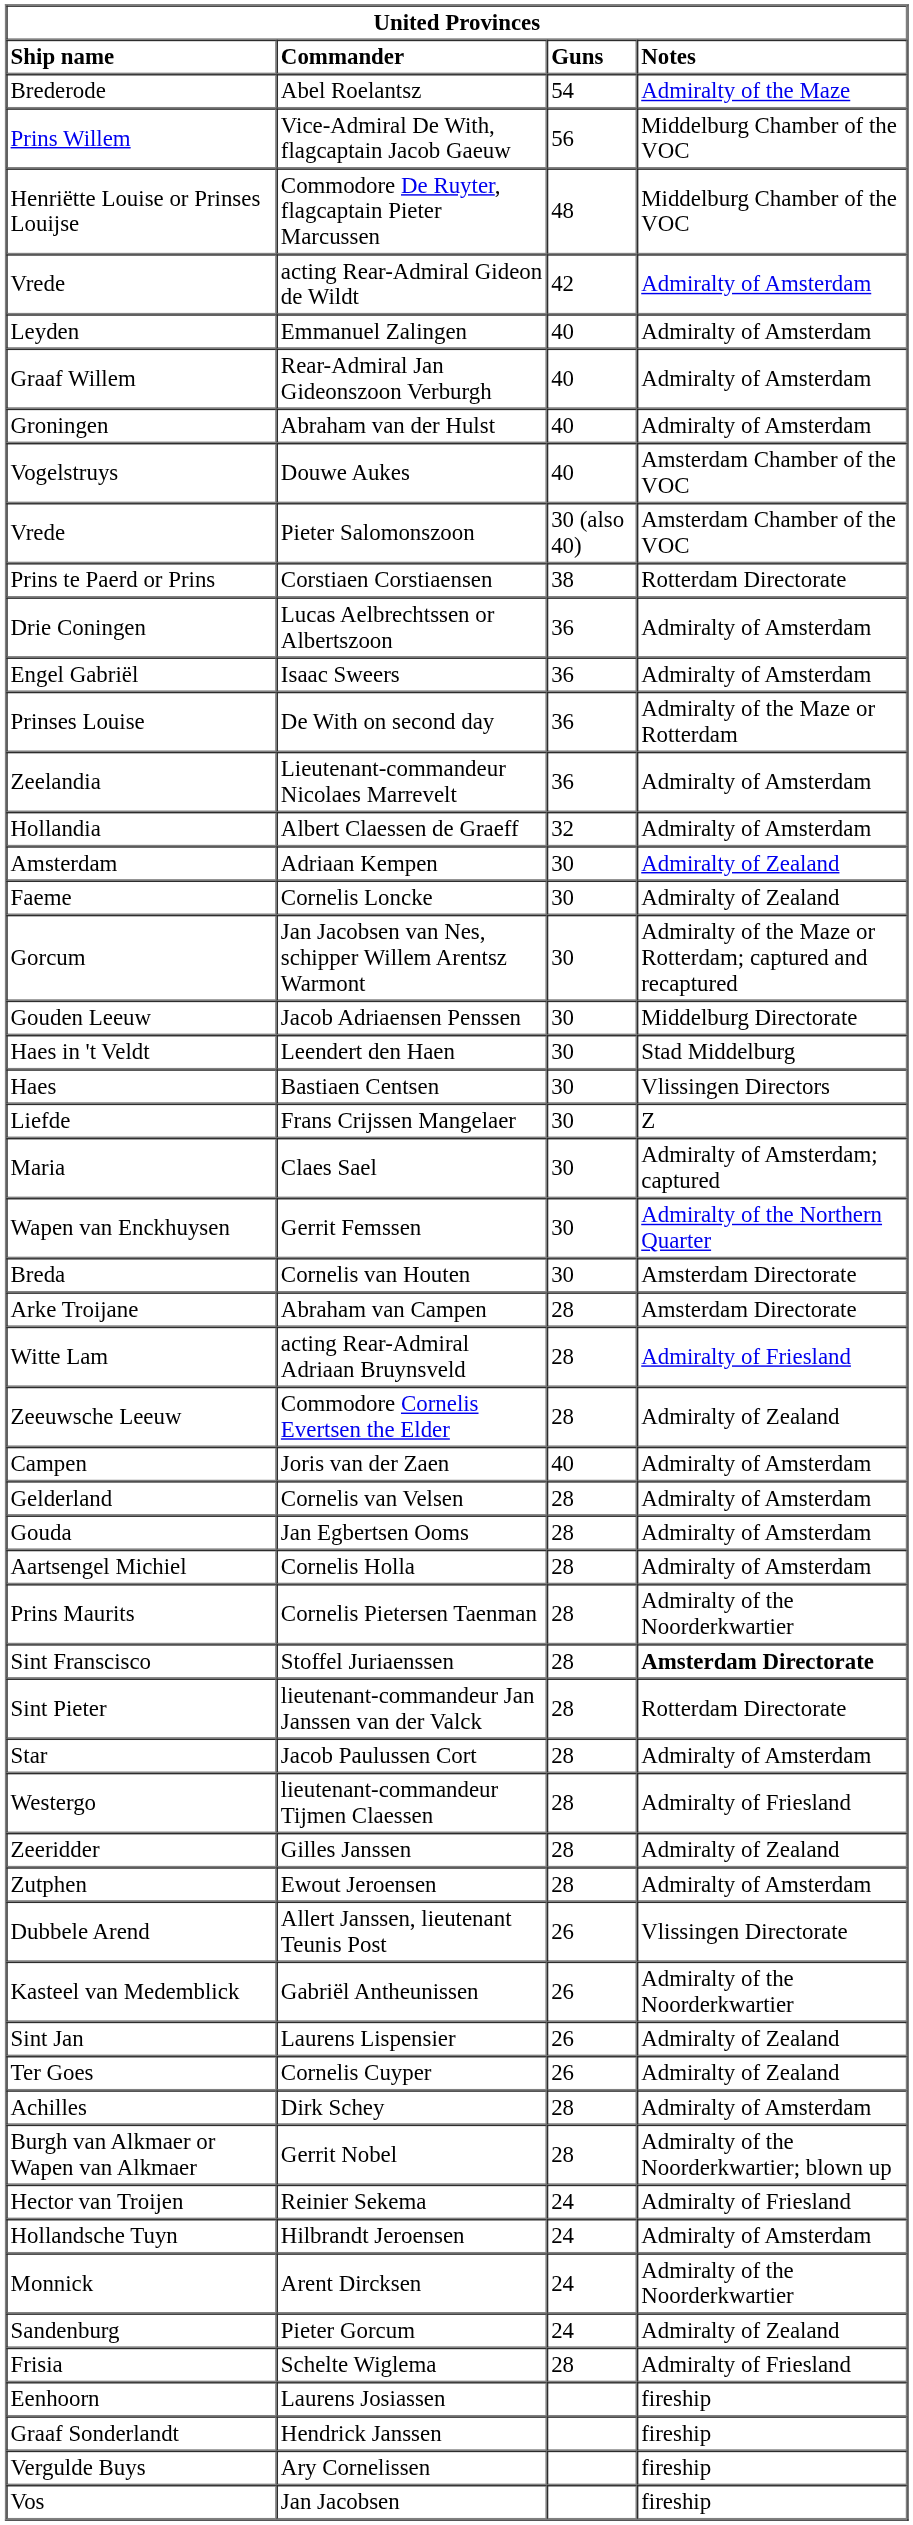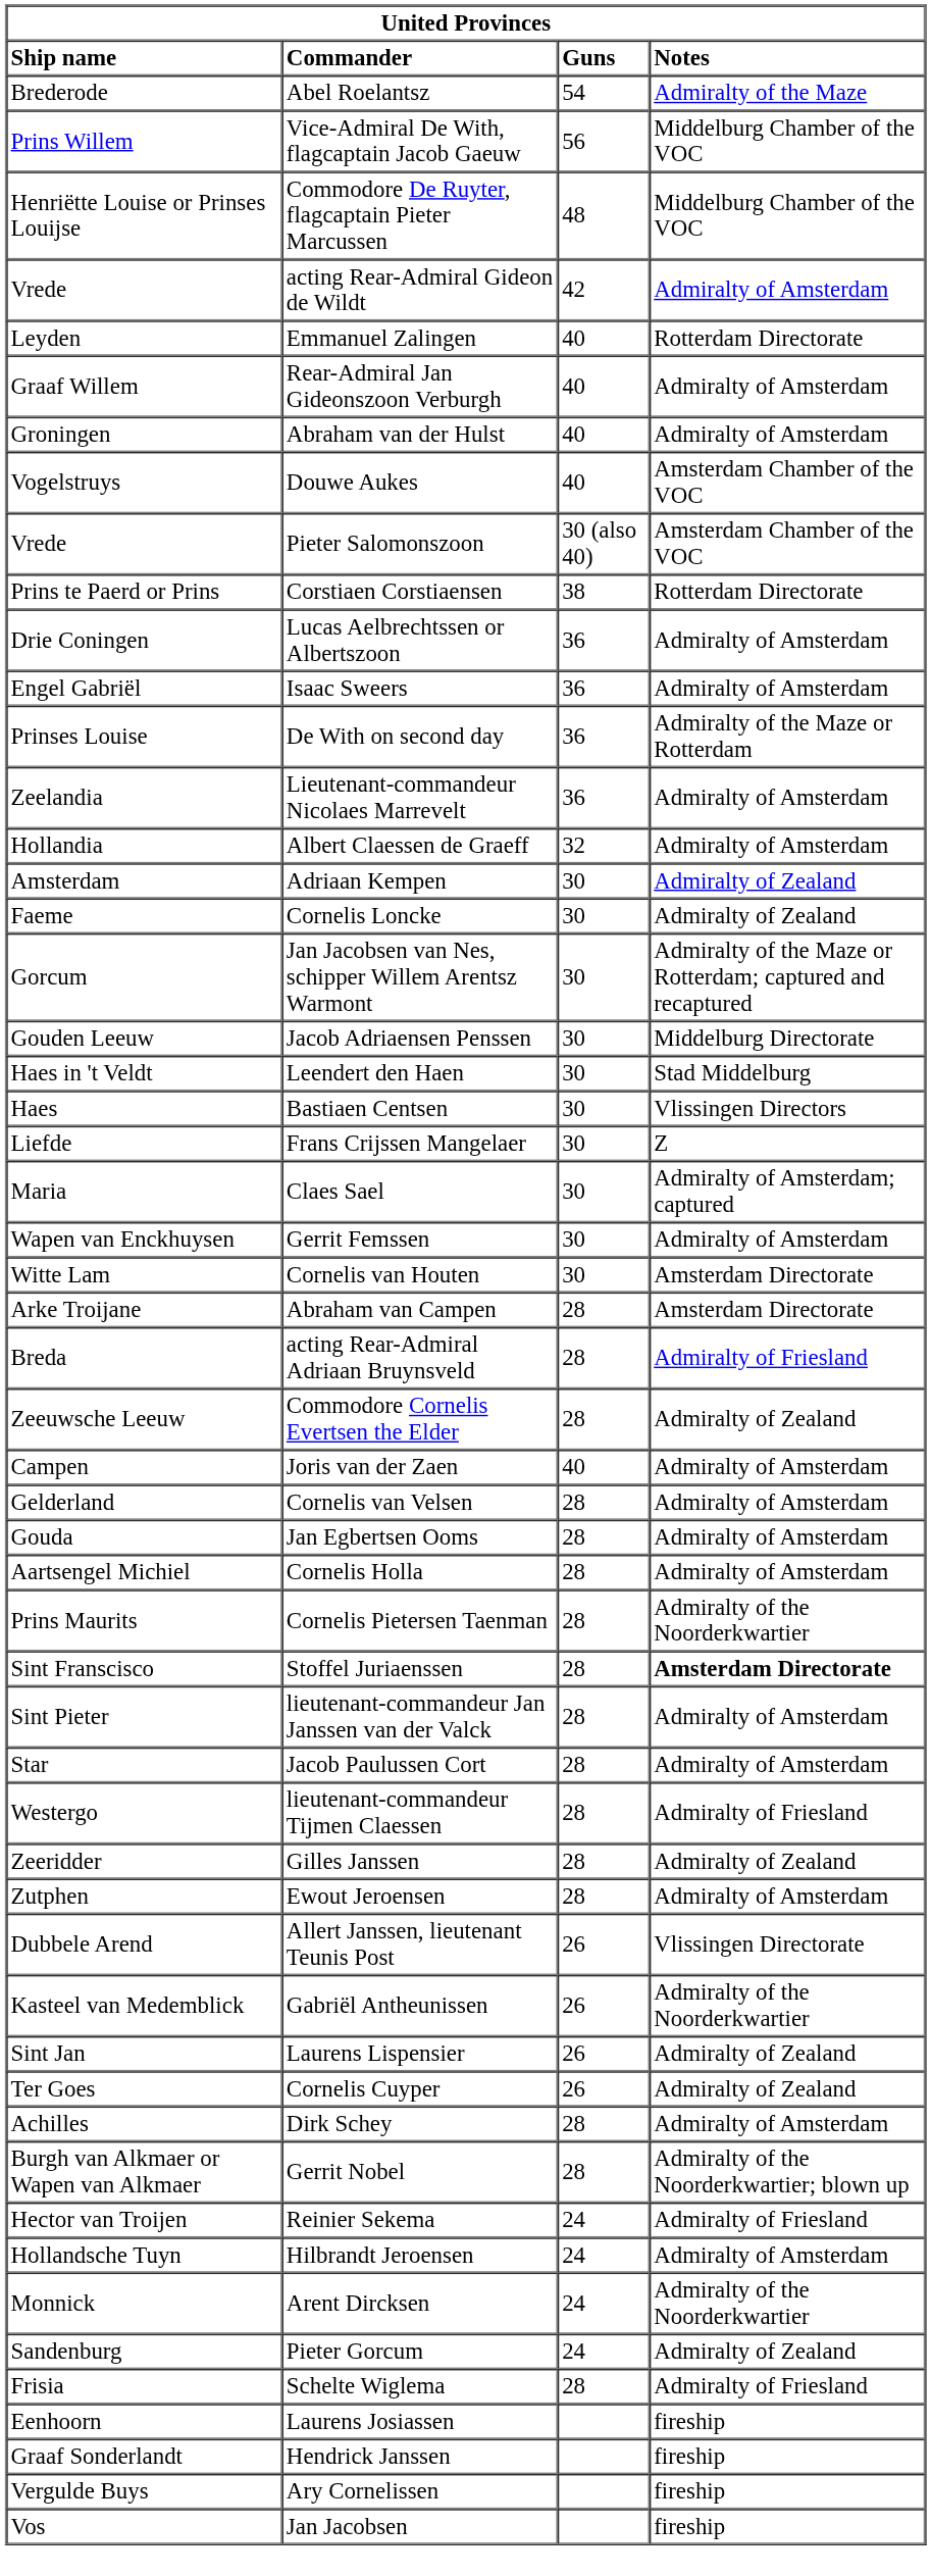 <table width="50%" align=center cellpadding=2 cellspacing=0 border=1 style = "float: margin-left: 0.5em;">
 <tr>
 <td colspan="4" align=center bgcolor="white"><strong>United Provinces</strong><br></td>
 </tr>
 <tr>
 <td width="30%"><strong>Ship name</strong></td>
 <td width="30%"><strong>Commander</strong></td>
 <td width="10%"><strong>Guns</strong></td>
 <td width="30%"><strong>Notes</strong></td>
 </tr>
 <tr>
 <td>Brederode</td>
 <td>Abel Roelantsz</td>
 <td>54</td>
 <td><a href='#'>Admiralty of the Maze</a></td>
 </tr>
 <tr>
 <td><a href='#'>Prins Willem</a></td>
 <td>Vice-Admiral De With, flagcaptain Jacob Gaeuw</td>
 <td>56</td>
 <td>Middelburg Chamber of the VOC</td>
 </tr>
 <tr>
 <td>Henriëtte Louise or Prinses Louijse</td>
 <td>Commodore <a href='#'>De Ruyter</a>, flagcaptain Pieter Marcussen</td>
 <td>48</td>
 <td>Middelburg Chamber of the VOC</td>
 </tr>
 <tr>
 <td>Vrede</td>
 <td>acting Rear-Admiral Gideon de Wildt</td>
 <td>42</td>
 <td><a href='#'>Admiralty of Amsterdam</a></td>
 </tr>
 <tr>
 <td>Leyden</td>
 <td>Emmanuel Zalingen</td>
 <td>40</td>
-<td>Admiralty of Amsterdam</td>
+<td>Rotterdam Directorate</td>
 </tr>
 <tr>
 <td>Graaf Willem</td>
 <td>Rear-Admiral Jan Gideonszoon Verburgh</td>
 <td>40</td>
 <td>Admiralty of Amsterdam</td>
 </tr>
 <tr>
 <td>Groningen</td>
 <td>Abraham van der Hulst</td>
 <td>40</td>
 <td>Admiralty of Amsterdam</td>
 </tr>
 <tr>
 <td>Vogelstruys</td>
 <td>Douwe Aukes</td>
 <td>40</td>
 <td>Amsterdam Chamber of the VOC</td>
 </tr>
 <tr>
 <td>Vrede</td>
 <td>Pieter Salomonszoon</td>
 <td>30 (also 40)</td>
 <td>Amsterdam Chamber of the VOC</td>
 </tr>
 <tr>
 <td>Prins te Paerd or Prins</td>
 <td>Corstiaen Corstiaensen</td>
 <td>38</td>
 <td>Rotterdam Directorate</td>
 </tr>
 <tr>
 <td>Drie Coningen</td>
 <td>Lucas Aelbrechtssen or Albertszoon</td>
 <td>36</td>
 <td>Admiralty of Amsterdam</td>
 </tr>
 <tr>
 <td>Engel Gabriël</td>
 <td>Isaac Sweers</td>
 <td>36</td>
 <td>Admiralty of Amsterdam</td>
 </tr>
 <tr>
 <td>Prinses Louise</td>
 <td>De With on second day</td>
 <td>36</td>
 <td>Admiralty of the Maze or Rotterdam</td>
 </tr>
 <tr>
 <td>Zeelandia</td>
 <td>Lieutenant-commandeur Nicolaes Marrevelt</td>
 <td>36</td>
 <td>Admiralty of Amsterdam</td>
 </tr>
 <tr>
 <td>Hollandia</td>
 <td>Albert Claessen de Graeff</td>
 <td>32</td>
 <td>Admiralty of Amsterdam</td>
 </tr>
 <tr>
 <td>Amsterdam</td>
 <td>Adriaan Kempen</td>
 <td>30</td>
 <td><a href='#'>Admiralty of Zealand</a></td>
 </tr>
 <tr>
 <td>Faeme</td>
 <td>Cornelis Loncke</td>
 <td>30</td>
 <td>Admiralty of Zealand</td>
 </tr>
 <tr>
 <td>Gorcum</td>
 <td>Jan Jacobsen van Nes, schipper Willem Arentsz Warmont</td>
 <td>30</td>
 <td>Admiralty of the Maze or Rotterdam; captured and recaptured</td>
 </tr>
 <tr>
 <td>Gouden Leeuw</td>
 <td>Jacob Adriaensen Penssen</td>
 <td>30</td>
 <td>Middelburg Directorate</td>
 </tr>
 <tr>
 <td>Haes in 't Veldt</td>
 <td>Leendert den Haen</td>
 <td>30</td>
 <td>Stad Middelburg</td>
 </tr>
 <tr>
 <td>Haes</td>
 <td>Bastiaen Centsen</td>
 <td>30</td>
 <td>Vlissingen Directors</td>
 </tr>
 <tr>
 <td>Liefde</td>
 <td>Frans Crijssen Mangelaer</td>
 <td>30</td>
 <td>Z</td>
 </tr>
 <tr>
 <td>Maria</td>
 <td>Claes Sael</td>
 <td>30</td>
 <td>Admiralty of Amsterdam; captured</td>
 </tr>
 <tr>
 <td>Wapen van Enckhuysen</td>
 <td>Gerrit Femssen</td>
 <td>30</td>
-<td><a href='#'>Admiralty of the Northern Quarter</a></td>
+<td>Admiralty of Amsterdam</td>
 </tr>
 <tr>
-<td>Breda</td>
+<td>Witte Lam</td>
 <td>Cornelis van Houten</td>
 <td>30</td>
 <td>Amsterdam Directorate</td>
 </tr>
 <tr>
 <td>Arke Troijane</td>
 <td>Abraham van Campen</td>
 <td>28</td>
 <td>Amsterdam Directorate</td>
 </tr>
 <tr>
-<td>Witte Lam</td>
+<td>Breda</td>
 <td>acting Rear-Admiral Adriaan Bruynsveld</td>
 <td>28</td>
 <td><a href='#'>Admiralty of Friesland</a></td>
 </tr>
 <tr>
 <td>Zeeuwsche Leeuw</td>
 <td>Commodore <a href='#'>Cornelis Evertsen the Elder</a></td>
 <td>28</td>
 <td>Admiralty of Zealand</td>
 </tr>
 <tr>
 <td>Campen</td>
 <td>Joris van der Zaen</td>
 <td>40</td>
 <td>Admiralty of Amsterdam</td>
 </tr>
 <tr>
 <td>Gelderland</td>
 <td>Cornelis van Velsen</td>
 <td>28</td>
 <td>Admiralty of Amsterdam</td>
 </tr>
 <tr>
 <td>Gouda</td>
 <td>Jan Egbertsen Ooms</td>
 <td>28</td>
 <td>Admiralty of Amsterdam</td>
 </tr>
 <tr>
 <td>Aartsengel Michiel</td>
 <td>Cornelis Holla</td>
 <td>28</td>
 <td>Admiralty of Amsterdam</td>
 </tr>
 <tr>
 <td>Prins Maurits</td>
 <td>Cornelis Pietersen Taenman</td>
 <td>28</td>
 <td>Admiralty of the Noorderkwartier</td>
 </tr>
 <tr>
 <td>Sint Franscisco</td>
 <td>Stoffel Juriaenssen</td>
 <td>28</td>
 <td><strong>Amsterdam Directorate</strong></td>
 </tr>
 <tr>
 <td>Sint Pieter</td>
 <td>lieutenant-commandeur Jan Janssen van der Valck</td>
 <td>28</td>
-<td>Rotterdam Directorate</td>
+<td>Admiralty of Amsterdam</td>
 </tr>
 <tr>
 <td>Star</td>
 <td>Jacob Paulussen Cort</td>
 <td>28</td>
 <td>Admiralty of Amsterdam</td>
 </tr>
 <tr>
 <td>Westergo</td>
 <td>lieutenant-commandeur Tijmen Claessen</td>
 <td>28</td>
 <td>Admiralty of Friesland</td>
 </tr>
 <tr>
 <td>Zeeridder</td>
 <td>Gilles Janssen</td>
 <td>28</td>
 <td>Admiralty of Zealand</td>
 </tr>
 <tr>
 <td>Zutphen</td>
 <td>Ewout Jeroensen</td>
 <td>28</td>
 <td>Admiralty of Amsterdam</td>
 </tr>
 <tr>
 <td>Dubbele Arend</td>
 <td>Allert Janssen, lieutenant Teunis Post</td>
 <td>26</td>
 <td>Vlissingen Directorate</td>
 </tr>
 <tr>
 <td>Kasteel van Medemblick</td>
 <td>Gabriël Antheunissen</td>
 <td>26</td>
 <td>Admiralty of the Noorderkwartier</td>
 </tr>
 <tr>
 <td>Sint Jan</td>
 <td>Laurens Lispensier</td>
 <td>26</td>
 <td>Admiralty of Zealand</td>
 </tr>
 <tr>
 <td>Ter Goes</td>
 <td>Cornelis Cuyper</td>
 <td>26</td>
 <td>Admiralty of Zealand</td>
 </tr>
 <tr>
 <td>Achilles</td>
 <td>Dirk Schey</td>
 <td>28</td>
 <td>Admiralty of Amsterdam</td>
 </tr>
 <tr>
 <td>Burgh van Alkmaer or Wapen van Alkmaer</td>
 <td>Gerrit Nobel</td>
 <td>28</td>
 <td>Admiralty of the Noorderkwartier; blown up</td>
 </tr>
 <tr>
 <td>Hector van Troijen</td>
 <td>Reinier Sekema</td>
 <td>24</td>
 <td>Admiralty of Friesland</td>
 </tr>
 <tr>
 <td>Hollandsche Tuyn</td>
 <td>Hilbrandt Jeroensen</td>
 <td>24</td>
 <td>Admiralty of Amsterdam</td>
 </tr>
 <tr>
 <td>Monnick</td>
 <td>Arent Dircksen</td>
 <td>24</td>
 <td>Admiralty of the Noorderkwartier</td>
 </tr>
 <tr>
 <td>Sandenburg</td>
 <td>Pieter Gorcum</td>
 <td>24</td>
 <td>Admiralty of Zealand</td>
 </tr>
 <tr>
 <td>Frisia</td>
 <td>Schelte Wiglema</td>
 <td>28</td>
 <td>Admiralty of Friesland</td>
 </tr>
 <tr>
 <td>Eenhoorn</td>
 <td>Laurens Josiassen</td>
 <td></td>
 <td>fireship</td>
 </tr>
 <tr>
 <td>Graaf Sonderlandt</td>
 <td>Hendrick Janssen</td>
 <td></td>
 <td>fireship</td>
 </tr>
 <tr>
 <td>Vergulde Buys</td>
 <td>Ary Cornelissen</td>
 <td></td>
 <td>fireship</td>
 </tr>
 <tr>
 <td>Vos</td>
 <td>Jan Jacobsen</td>
 <td></td>
 <td>fireship</td>
 </tr>
 <tr>
 </tr>
 </table>
